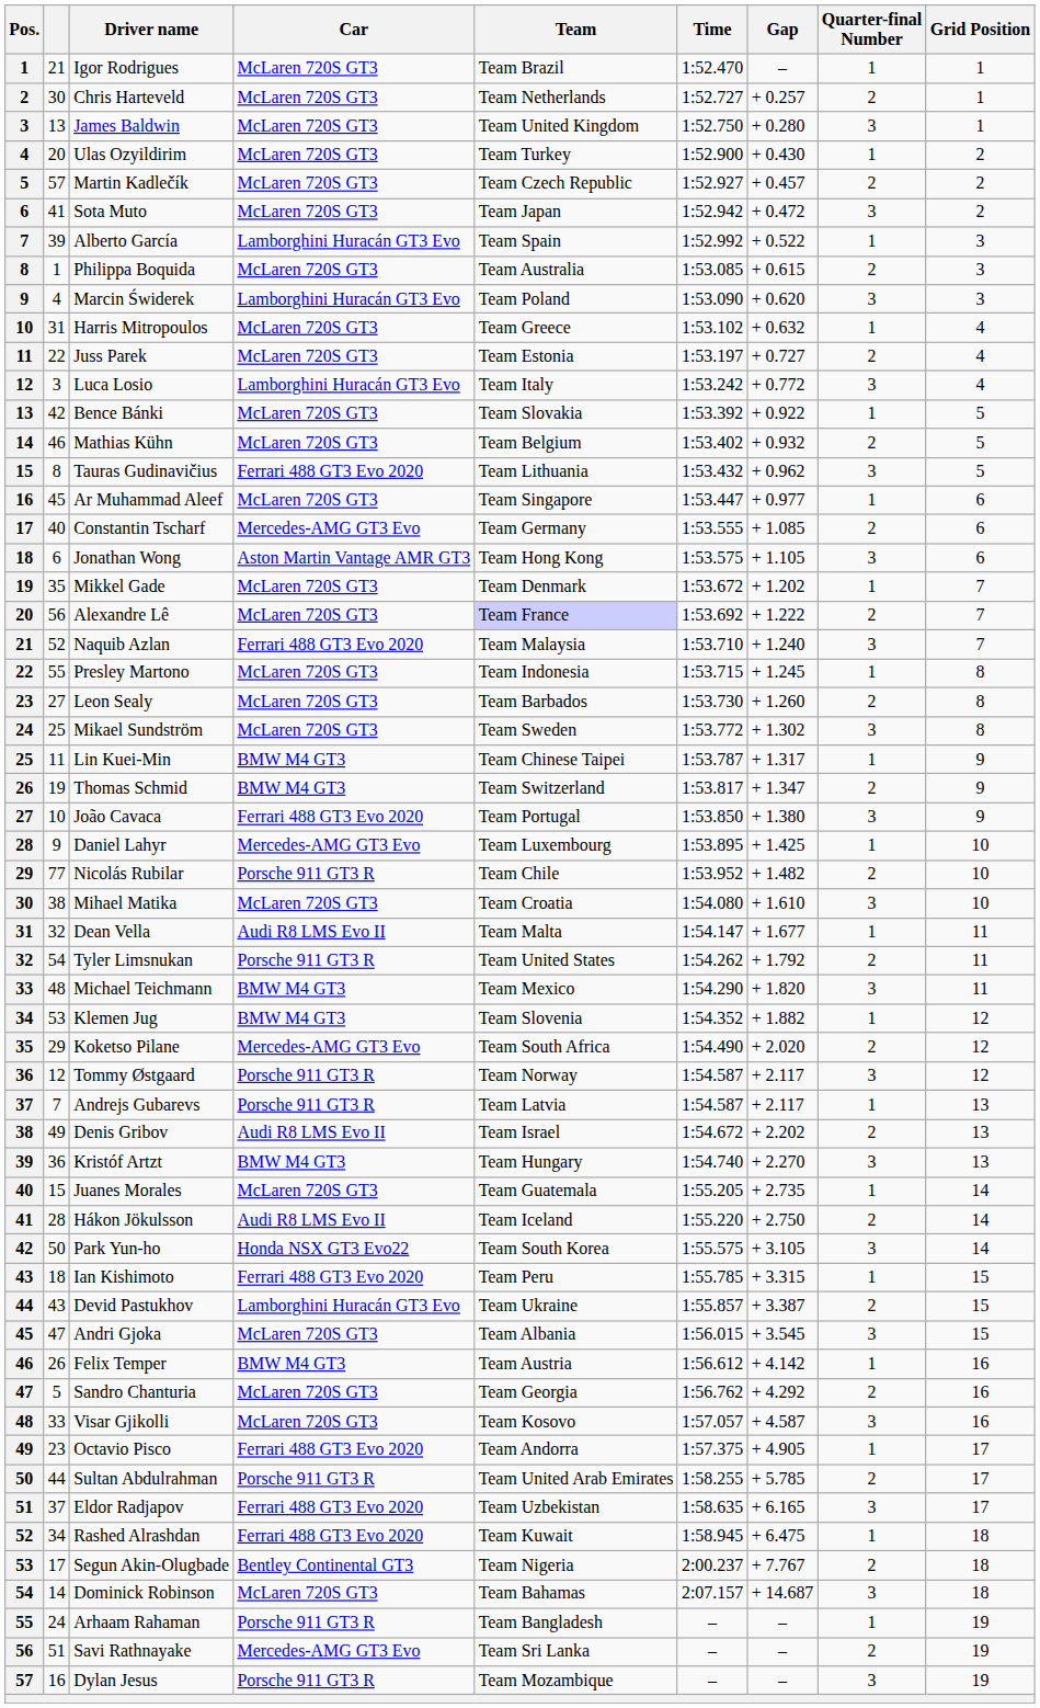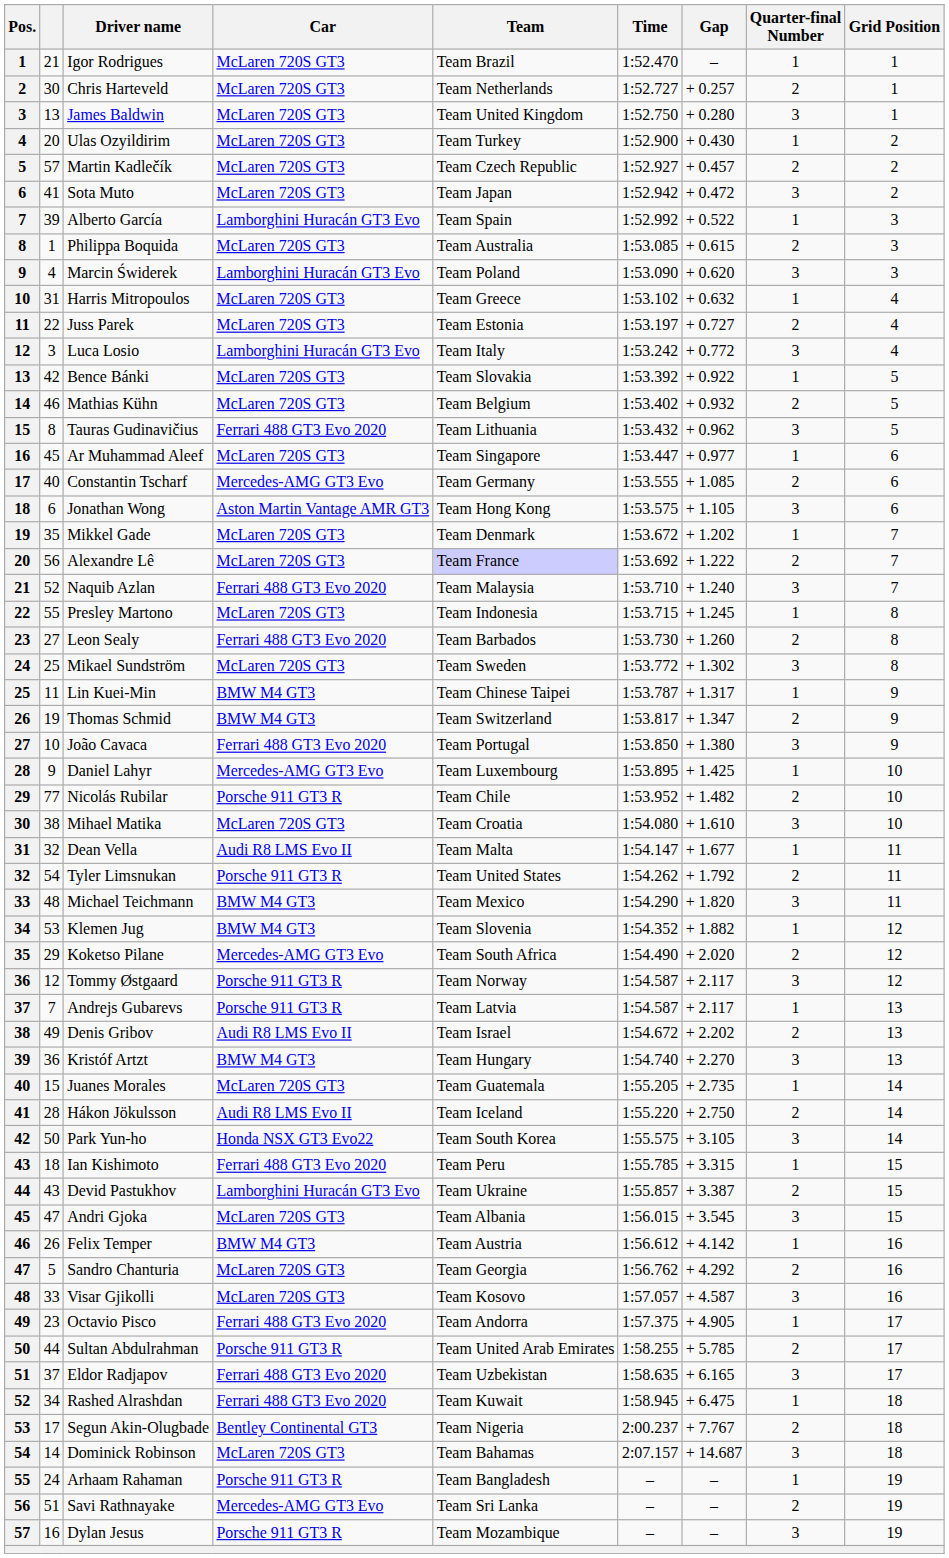 <table class="wikitable" style="font-size: 85%;">
 <tr>
 <th scope="col">Pos.</th>
 <th scope="col"></th>
 <th scope="col">Driver name</th>
 <th scope="col">Car</th>
 <th scope="col">Team</th>
 <th scope="col">Time</th>
 <th scope="col">Gap</th>
 <th scope="col">Quarter-final <br> Number</th>
 <th scope="col">Grid Position</th>
 </tr>
 <tr>
 <th>1</th>
 <td align="middle">21</td>
 <td>Igor Rodrigues</td>
 <td><a href='#'>McLaren 720S GT3</a></td>
 <td> Team Brazil</td>
 <td>1:52.470</td>
 <td align="middle">–</td>
 <td align="middle">1</td>
 <td align="middle">1</td>
 </tr>
 <tr>
 <th>2</th>
 <td align="middle">30</td>
 <td>Chris Harteveld</td>
 <td><a href='#'>McLaren 720S GT3</a></td>
 <td> Team Netherlands</td>
 <td>1:52.727</td>
 <td>+ 0.257</td>
 <td align="middle">2</td>
 <td align="middle">1</td>
 </tr>
 <tr>
 <th>3</th>
 <td align="middle">13</td>
 <td><a href='#'>James Baldwin</a></td>
 <td><a href='#'>McLaren 720S GT3</a></td>
 <td> Team United Kingdom</td>
 <td>1:52.750</td>
 <td>+ 0.280</td>
 <td align="middle">3</td>
 <td align="middle">1</td>
 </tr>
 <tr>
 <th>4</th>
 <td align="middle">20</td>
 <td>Ulas Ozyildirim</td>
 <td><a href='#'>McLaren 720S GT3</a></td>
 <td> Team Turkey</td>
 <td>1:52.900</td>
 <td>+ 0.430</td>
 <td align="middle">1</td>
 <td align="middle">2</td>
 </tr>
 <tr>
 <th>5</th>
 <td align="middle">57</td>
 <td>Martin Kadlečík</td>
 <td><a href='#'>McLaren 720S GT3</a></td>
 <td> Team Czech Republic</td>
 <td>1:52.927</td>
 <td>+ 0.457</td>
 <td align="middle">2</td>
 <td align="middle">2</td>
 </tr>
 <tr>
 <th>6</th>
 <td align="middle">41</td>
 <td>Sota Muto</td>
 <td><a href='#'>McLaren 720S GT3</a></td>
 <td> Team Japan</td>
 <td>1:52.942</td>
 <td>+ 0.472</td>
 <td align="middle">3</td>
 <td align="middle">2</td>
 </tr>
 <tr>
 <th>7</th>
 <td align="middle">39</td>
 <td>Alberto García</td>
 <td><a href='#'>Lamborghini Huracán GT3 Evo</a></td>
 <td> Team Spain</td>
 <td>1:52.992</td>
 <td>+ 0.522</td>
 <td align="middle">1</td>
 <td align="middle">3</td>
 </tr>
 <tr>
 <th>8</th>
 <td align="middle">1</td>
 <td>Philippa Boquida</td>
 <td><a href='#'>McLaren 720S GT3</a></td>
 <td> Team Australia</td>
 <td>1:53.085</td>
 <td>+ 0.615</td>
 <td align="middle">2</td>
 <td align="middle">3</td>
 </tr>
 <tr>
 <th>9</th>
 <td align="middle">4</td>
 <td>Marcin Świderek</td>
 <td><a href='#'>Lamborghini Huracán GT3 Evo</a></td>
 <td> Team Poland</td>
 <td>1:53.090</td>
 <td>+ 0.620</td>
 <td align="middle">3</td>
 <td align="middle">3</td>
 </tr>
 <tr>
 <th>10</th>
 <td align="middle">31</td>
 <td>Harris Mitropoulos</td>
 <td><a href='#'>McLaren 720S GT3</a></td>
 <td> Team Greece</td>
 <td>1:53.102</td>
 <td>+ 0.632</td>
 <td align="middle">1</td>
 <td align="middle">4</td>
 </tr>
 <tr>
 <th>11</th>
 <td align="middle">22</td>
 <td>Juss Parek</td>
 <td><a href='#'>McLaren 720S GT3</a></td>
 <td> Team Estonia</td>
 <td>1:53.197</td>
 <td>+ 0.727</td>
 <td align="middle">2</td>
 <td align="middle">4</td>
 </tr>
 <tr>
 <th>12</th>
 <td align="middle">3</td>
 <td>Luca Losio</td>
 <td><a href='#'>Lamborghini Huracán GT3 Evo</a></td>
 <td> Team Italy</td>
 <td>1:53.242</td>
 <td>+ 0.772</td>
 <td align="middle">3</td>
 <td align="middle">4</td>
 </tr>
 <tr>
 <th>13</th>
 <td align="middle">42</td>
 <td>Bence Bánki</td>
 <td><a href='#'>McLaren 720S GT3</a></td>
 <td> Team Slovakia</td>
 <td>1:53.392</td>
 <td>+ 0.922</td>
 <td align="middle">1</td>
 <td align="middle">5</td>
 </tr>
 <tr>
 <th>14</th>
 <td align="middle">46</td>
 <td>Mathias Kühn</td>
 <td><a href='#'>McLaren 720S GT3</a></td>
 <td> Team Belgium</td>
 <td>1:53.402</td>
 <td>+ 0.932</td>
 <td align="middle">2</td>
 <td align="middle">5</td>
 </tr>
 <tr>
 <th>15</th>
 <td align="middle">8</td>
 <td>Tauras Gudinavičius</td>
 <td><a href='#'>Ferrari 488 GT3 Evo 2020</a></td>
 <td> Team Lithuania</td>
 <td>1:53.432</td>
 <td>+ 0.962</td>
 <td align="middle">3</td>
 <td align="middle">5</td>
 </tr>
 <tr>
 <th>16</th>
 <td align="middle">45</td>
 <td>Ar Muhammad Aleef</td>
 <td><a href='#'>McLaren 720S GT3</a></td>
 <td> Team Singapore</td>
 <td>1:53.447</td>
 <td>+ 0.977</td>
 <td align="middle">1</td>
 <td align="middle">6</td>
 </tr>
 <tr>
 <th>17</th>
 <td align="middle">40</td>
 <td>Constantin Tscharf</td>
 <td><a href='#'>Mercedes-AMG GT3 Evo</a></td>
 <td> Team Germany</td>
 <td>1:53.555</td>
 <td>+ 1.085</td>
 <td align="middle">2</td>
 <td align="middle">6</td>
 </tr>
 <tr>
 <th>18</th>
 <td align="middle">6</td>
 <td>Jonathan Wong</td>
 <td><a href='#'>Aston Martin Vantage AMR GT3</a></td>
 <td> Team Hong Kong</td>
 <td>1:53.575</td>
 <td>+ 1.105</td>
 <td align="middle">3</td>
 <td align="middle">6</td>
 </tr>
 <tr>
 <th>19</th>
 <td align="middle">35</td>
 <td>Mikkel Gade</td>
 <td><a href='#'>McLaren 720S GT3</a></td>
 <td> Team Denmark</td>
 <td>1:53.672</td>
 <td>+ 1.202</td>
 <td align="middle">1</td>
 <td align="middle">7</td>
 </tr>
 <tr>
 <th>20</th>
 <td align="middle">56</td>
 <td>Alexandre Lê</td>
 <td><a href='#'>McLaren 720S GT3</a></td>
 <td style="background:#ccccff"> Team France</td>
 <td>1:53.692</td>
 <td>+ 1.222</td>
 <td align="middle">2</td>
 <td align="middle">7</td>
 </tr>
 <tr>
 <th>21</th>
 <td align="middle">52</td>
 <td>Naquib Azlan</td>
 <td><a href='#'>Ferrari 488 GT3 Evo 2020</a></td>
 <td> Team Malaysia</td>
 <td>1:53.710</td>
 <td>+ 1.240</td>
 <td align="middle">3</td>
 <td align="middle">7</td>
 </tr>
 <tr>
 <th>22</th>
 <td align="middle">55</td>
 <td>Presley Martono</td>
 <td><a href='#'>McLaren 720S GT3</a></td>
 <td> Team Indonesia</td>
 <td>1:53.715</td>
 <td>+ 1.245</td>
 <td align="middle">1</td>
 <td align="middle">8</td>
 </tr>
 <tr>
 <th>23</th>
 <td align="middle">27</td>
 <td>Leon Sealy</td>
-<td><a href='#'>McLaren 720S GT3</a></td>
+<td><a href='#'>Ferrari 488 GT3 Evo 2020</a></td>
 <td> Team Barbados</td>
 <td>1:53.730</td>
 <td>+ 1.260</td>
 <td align="middle">2</td>
 <td align="middle">8</td>
 </tr>
 <tr>
 <th>24</th>
 <td align="middle">25</td>
 <td>Mikael Sundström</td>
 <td><a href='#'>McLaren 720S GT3</a></td>
 <td> Team Sweden</td>
 <td>1:53.772</td>
 <td>+ 1.302</td>
 <td align="middle">3</td>
 <td align="middle">8</td>
 </tr>
 <tr>
 <th>25</th>
 <td align="middle">11</td>
 <td>Lin Kuei-Min</td>
 <td><a href='#'>BMW M4 GT3</a></td>
 <td> Team Chinese Taipei</td>
 <td>1:53.787</td>
 <td>+ 1.317</td>
 <td align="middle">1</td>
 <td align="middle">9</td>
 </tr>
 <tr>
 <th>26</th>
 <td align="middle">19</td>
 <td>Thomas Schmid</td>
 <td><a href='#'>BMW M4 GT3</a></td>
 <td> Team Switzerland</td>
 <td>1:53.817</td>
 <td>+ 1.347</td>
 <td align="middle">2</td>
 <td align="middle">9</td>
 </tr>
 <tr>
 <th>27</th>
 <td align="middle">10</td>
 <td>João Cavaca</td>
 <td><a href='#'>Ferrari 488 GT3 Evo 2020</a></td>
 <td> Team Portugal</td>
 <td>1:53.850</td>
 <td>+ 1.380</td>
 <td align="middle">3</td>
 <td align="middle">9</td>
 </tr>
 <tr>
 <th>28</th>
 <td align="middle">9</td>
 <td>Daniel Lahyr</td>
 <td><a href='#'>Mercedes-AMG GT3 Evo</a></td>
 <td> Team Luxembourg</td>
 <td>1:53.895</td>
 <td>+ 1.425</td>
 <td align="middle">1</td>
 <td align="middle">10</td>
 </tr>
 <tr>
 <th>29</th>
 <td align="middle">77</td>
 <td>Nicolás Rubilar</td>
 <td><a href='#'>Porsche 911 GT3 R</a></td>
 <td> Team Chile</td>
 <td>1:53.952</td>
 <td>+ 1.482</td>
 <td align="middle">2</td>
 <td align="middle">10</td>
 </tr>
 <tr>
 <th>30</th>
 <td align="middle">38</td>
 <td>Mihael Matika</td>
 <td><a href='#'>McLaren 720S GT3</a></td>
 <td> Team Croatia</td>
 <td>1:54.080</td>
 <td>+ 1.610</td>
 <td align="middle">3</td>
 <td align="middle">10</td>
 </tr>
 <tr>
 <th>31</th>
 <td align="middle">32</td>
 <td>Dean Vella</td>
 <td><a href='#'>Audi R8 LMS Evo II</a></td>
 <td> Team Malta</td>
 <td>1:54.147</td>
 <td>+ 1.677</td>
 <td align="middle">1</td>
 <td align="middle">11</td>
 </tr>
 <tr>
 <th>32</th>
 <td align="middle">54</td>
 <td>Tyler Limsnukan</td>
 <td><a href='#'>Porsche 911 GT3 R</a></td>
 <td> Team United States</td>
 <td>1:54.262</td>
 <td>+ 1.792</td>
 <td align="middle">2</td>
 <td align="middle">11</td>
 </tr>
 <tr>
 <th>33</th>
 <td align="middle">48</td>
 <td>Michael Teichmann</td>
 <td><a href='#'>BMW M4 GT3</a></td>
 <td> Team Mexico</td>
 <td>1:54.290</td>
 <td>+ 1.820</td>
 <td align="middle">3</td>
 <td align="middle">11</td>
 </tr>
 <tr>
 <th>34</th>
 <td align="middle">53</td>
 <td>Klemen Jug</td>
 <td><a href='#'>BMW M4 GT3</a></td>
 <td> Team Slovenia</td>
 <td>1:54.352</td>
 <td>+ 1.882</td>
 <td align="middle">1</td>
 <td align="middle">12</td>
 </tr>
 <tr>
 <th>35</th>
 <td align="middle">29</td>
 <td>Koketso Pilane</td>
 <td><a href='#'>Mercedes-AMG GT3 Evo</a></td>
 <td> Team South Africa</td>
 <td>1:54.490</td>
 <td>+ 2.020</td>
 <td align="middle">2</td>
 <td align="middle">12</td>
 </tr>
 <tr>
 <th>36</th>
 <td align="middle">12</td>
 <td>Tommy Østgaard</td>
 <td><a href='#'>Porsche 911 GT3 R</a></td>
 <td> Team Norway</td>
 <td>1:54.587</td>
 <td>+ 2.117</td>
 <td align="middle">3</td>
 <td align="middle">12</td>
 </tr>
 <tr>
 <th>37</th>
 <td align="middle">7</td>
 <td>Andrejs Gubarevs</td>
 <td><a href='#'>Porsche 911 GT3 R</a></td>
 <td> Team Latvia</td>
 <td>1:54.587</td>
 <td>+ 2.117</td>
 <td align="middle">1</td>
 <td align="middle">13</td>
 </tr>
 <tr>
 <th>38</th>
 <td align="middle">49</td>
 <td>Denis Gribov</td>
 <td><a href='#'>Audi R8 LMS Evo II</a></td>
 <td> Team Israel</td>
 <td>1:54.672</td>
 <td>+ 2.202</td>
 <td align="middle">2</td>
 <td align="middle">13</td>
 </tr>
 <tr>
 <th>39</th>
 <td align="middle">36</td>
 <td>Kristóf Artzt</td>
 <td><a href='#'>BMW M4 GT3</a></td>
 <td> Team Hungary</td>
 <td>1:54.740</td>
 <td>+ 2.270</td>
 <td align="middle">3</td>
 <td align="middle">13</td>
 </tr>
 <tr>
 <th>40</th>
 <td align="middle">15</td>
 <td>Juanes Morales</td>
 <td><a href='#'>McLaren 720S GT3</a></td>
 <td> Team Guatemala</td>
 <td>1:55.205</td>
 <td>+ 2.735</td>
 <td align="middle">1</td>
 <td align="middle">14</td>
 </tr>
 <tr>
 <th>41</th>
 <td align="middle">28</td>
 <td>Hákon Jökulsson</td>
 <td><a href='#'>Audi R8 LMS Evo II</a></td>
 <td> Team Iceland</td>
 <td>1:55.220</td>
 <td>+ 2.750</td>
 <td align="middle">2</td>
 <td align="middle">14</td>
 </tr>
 <tr>
 <th>42</th>
 <td align="middle">50</td>
 <td>Park Yun-ho</td>
 <td><a href='#'>Honda NSX GT3 Evo22</a></td>
 <td> Team South Korea</td>
 <td>1:55.575</td>
 <td>+ 3.105</td>
 <td align="middle">3</td>
 <td align="middle">14</td>
 </tr>
 <tr>
 <th>43</th>
 <td align="middle">18</td>
 <td>Ian Kishimoto</td>
 <td><a href='#'>Ferrari 488 GT3 Evo 2020</a></td>
 <td> Team Peru</td>
 <td>1:55.785</td>
 <td>+ 3.315</td>
 <td align="middle">1</td>
 <td align="middle">15</td>
 </tr>
 <tr>
 <th>44</th>
 <td align="middle">43</td>
 <td>Devid Pastukhov</td>
 <td><a href='#'>Lamborghini Huracán GT3 Evo</a></td>
 <td> Team Ukraine</td>
 <td>1:55.857</td>
 <td>+ 3.387</td>
 <td align="middle">2</td>
 <td align="middle">15</td>
 </tr>
 <tr>
 <th>45</th>
 <td align="middle">47</td>
 <td>Andri Gjoka</td>
 <td><a href='#'>McLaren 720S GT3</a></td>
 <td> Team Albania</td>
 <td>1:56.015</td>
 <td>+ 3.545</td>
 <td align="middle">3</td>
 <td align="middle">15</td>
 </tr>
 <tr>
 <th>46</th>
 <td align="middle">26</td>
 <td>Felix Temper</td>
 <td><a href='#'>BMW M4 GT3</a></td>
 <td> Team Austria</td>
 <td>1:56.612</td>
 <td>+ 4.142</td>
 <td align="middle">1</td>
 <td align="middle">16</td>
 </tr>
 <tr>
 <th>47</th>
 <td align="middle">5</td>
 <td>Sandro Chanturia</td>
 <td><a href='#'>McLaren 720S GT3</a></td>
 <td> Team Georgia</td>
 <td>1:56.762</td>
 <td>+ 4.292</td>
 <td align="middle">2</td>
 <td align="middle">16</td>
 </tr>
 <tr>
 <th>48</th>
 <td align="middle">33</td>
 <td>Visar Gjikolli</td>
 <td><a href='#'>McLaren 720S GT3</a></td>
 <td> Team Kosovo</td>
 <td>1:57.057</td>
 <td>+ 4.587</td>
 <td align="middle">3</td>
 <td align="middle">16</td>
 </tr>
 <tr>
 <th>49</th>
 <td align="middle">23</td>
 <td>Octavio Pisco</td>
 <td><a href='#'>Ferrari 488 GT3 Evo 2020</a></td>
 <td> Team Andorra</td>
 <td>1:57.375</td>
 <td>+ 4.905</td>
 <td align="middle">1</td>
 <td align="middle">17</td>
 </tr>
 <tr>
 <th>50</th>
 <td align="middle">44</td>
 <td>Sultan Abdulrahman</td>
 <td><a href='#'>Porsche 911 GT3 R</a></td>
 <td> Team United Arab Emirates</td>
 <td>1:58.255</td>
 <td>+ 5.785</td>
 <td align="middle">2</td>
 <td align="middle">17</td>
 </tr>
 <tr>
 <th>51</th>
 <td align="middle">37</td>
 <td>Eldor Radjapov</td>
 <td><a href='#'>Ferrari 488 GT3 Evo 2020</a></td>
 <td> Team Uzbekistan</td>
 <td>1:58.635</td>
 <td>+ 6.165</td>
 <td align="middle">3</td>
 <td align="middle">17</td>
 </tr>
 <tr>
 <th>52</th>
 <td align="middle">34</td>
 <td>Rashed Alrashdan</td>
 <td><a href='#'>Ferrari 488 GT3 Evo 2020</a></td>
 <td> Team Kuwait</td>
 <td>1:58.945</td>
 <td>+ 6.475</td>
 <td align="middle">1</td>
 <td align="middle">18</td>
 </tr>
 <tr>
 <th>53</th>
 <td align="middle">17</td>
 <td>Segun Akin-Olugbade</td>
 <td><a href='#'>Bentley Continental GT3</a></td>
 <td> Team Nigeria</td>
 <td>2:00.237</td>
 <td>+ 7.767</td>
 <td align="middle">2</td>
 <td align="middle">18</td>
 </tr>
 <tr>
 <th>54</th>
 <td align="middle">14</td>
 <td>Dominick Robinson</td>
 <td><a href='#'>McLaren 720S GT3</a></td>
 <td> Team Bahamas</td>
 <td>2:07.157</td>
 <td>+ 14.687</td>
 <td align="middle">3</td>
 <td align="middle">18</td>
 </tr>
 <tr>
 <th>55</th>
 <td align="middle">24</td>
 <td>Arhaam Rahaman</td>
 <td><a href='#'>Porsche 911 GT3 R</a></td>
 <td> Team Bangladesh</td>
 <td align="middle">–</td>
 <td align="middle">–</td>
 <td align="middle">1</td>
 <td align="middle">19</td>
 </tr>
 <tr>
 <th>56</th>
 <td align="middle">51</td>
 <td>Savi Rathnayake</td>
 <td><a href='#'>Mercedes-AMG GT3 Evo</a></td>
 <td> Team Sri Lanka</td>
 <td align="middle">–</td>
 <td align="middle">–</td>
 <td align="middle">2</td>
 <td align="middle">19</td>
 </tr>
 <tr>
 <th>57</th>
 <td align="middle">16</td>
 <td>Dylan Jesus</td>
 <td><a href='#'>Porsche 911 GT3 R</a></td>
 <td> Team Mozambique</td>
 <td align="middle">–</td>
 <td align="middle">–</td>
 <td align="middle">3</td>
 <td align="middle">19</td>
 </tr>
 <tr>
 <th colspan=9></th>
 </tr>
 </table>
